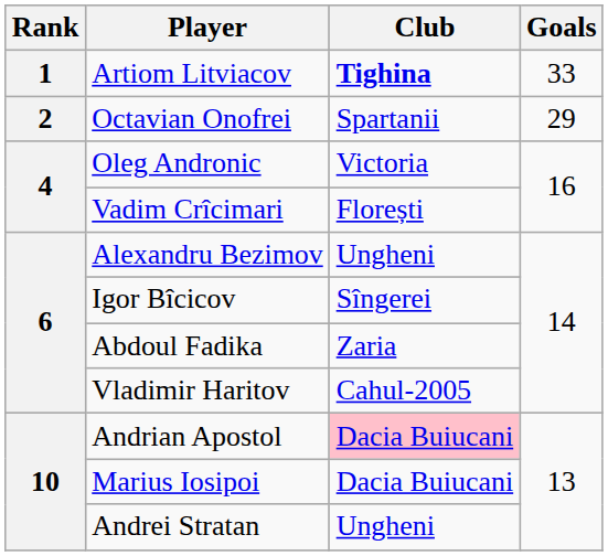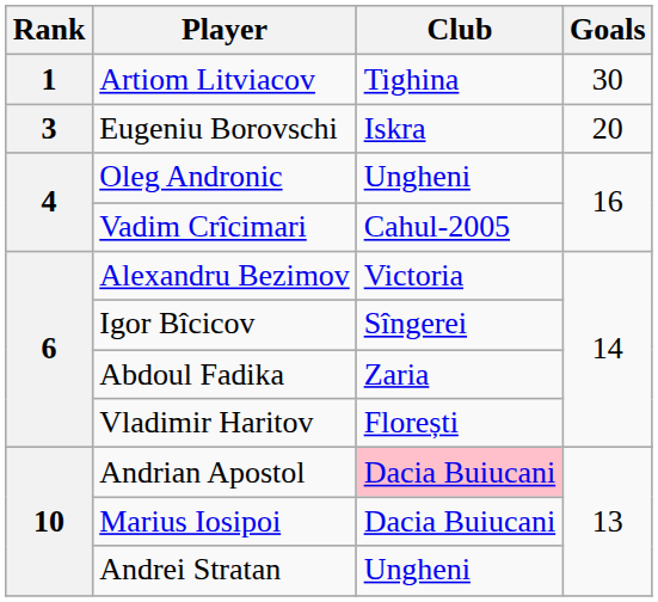 <table class="wikitable">
 <tr>
 <th>Rank</th>
 <th>Player</th>
 <th>Club</th>
 <th>Goals</th>
 </tr>
 <tr>
 <th rowspan=1 align=center>1</th>
 <td> <a href='#'>Artiom Litviacov</a></td>
-<td><strong><a href='#'>Tighina</a></strong></td>
-<td align=center>33</td>
+<td><a href='#'>Tighina</a></td>
+<td align=center>30</td>
 </tr>
 <tr>
-<th rowspan=1 align=center>2</th>
-<td> <a href='#'>Octavian Onofrei</a></td>
-<td><a href='#'>Spartanii</a></td>
-<td align=center>29</td>
+<th rowspan=1 align=center>3</th>
+<td> Eugeniu Borovschi</td>
+<td><a href='#'>Iskra</a></td>
+<td align=center>20</td>
 </tr>
 <tr>
 <th rowspan=2 align=center>4</th>
 <td> <a href='#'>Oleg Andronic</a></td>
-<td><a href='#'>Victoria</a></td>
+<td><a href='#'>Ungheni</a></td>
 <td rowspan=2 align=center>16</td>
 </tr>
 <tr>
 <td> <a href='#'>Vadim Crîcimari</a></td>
-<td><a href='#'>Florești</a></td>
+<td><a href='#'>Cahul-2005</a></td>
 </tr>
 <tr>
 <th rowspan=4 align=center>6</th>
 <td> <a href='#'>Alexandru Bezimov</a></td>
-<td><a href='#'>Ungheni</a></td>
+<td><a href='#'>Victoria</a></td>
 <td rowspan=4 align=center>14</td>
 </tr>
 <tr>
 <td> Igor Bîcicov</td>
 <td><a href='#'>Sîngerei</a></td>
 </tr>
 <tr>
 <td> Abdoul Fadika</td>
 <td><a href='#'>Zaria</a></td>
 </tr>
 <tr>
 <td> Vladimir Haritov</td>
-<td><a href='#'>Cahul-2005</a></td>
+<td><a href='#'>Florești</a></td>
 </tr>
 <tr>
 <th rowspan=3 align=center>10</th>
 <td> Andrian Apostol</td>
 <td style="background: pink;"><a href='#'>Dacia Buiucani</a></td>
 <td rowspan=3 align=center>13</td>
 </tr>
 <tr>
 <td> <a href='#'>Marius Iosipoi</a></td>
 <td><a href='#'>Dacia Buiucani</a></td>
 </tr>
 <tr>
 <td> Andrei Stratan</td>
 <td><a href='#'>Ungheni</a></td>
 </tr>
 </table>
